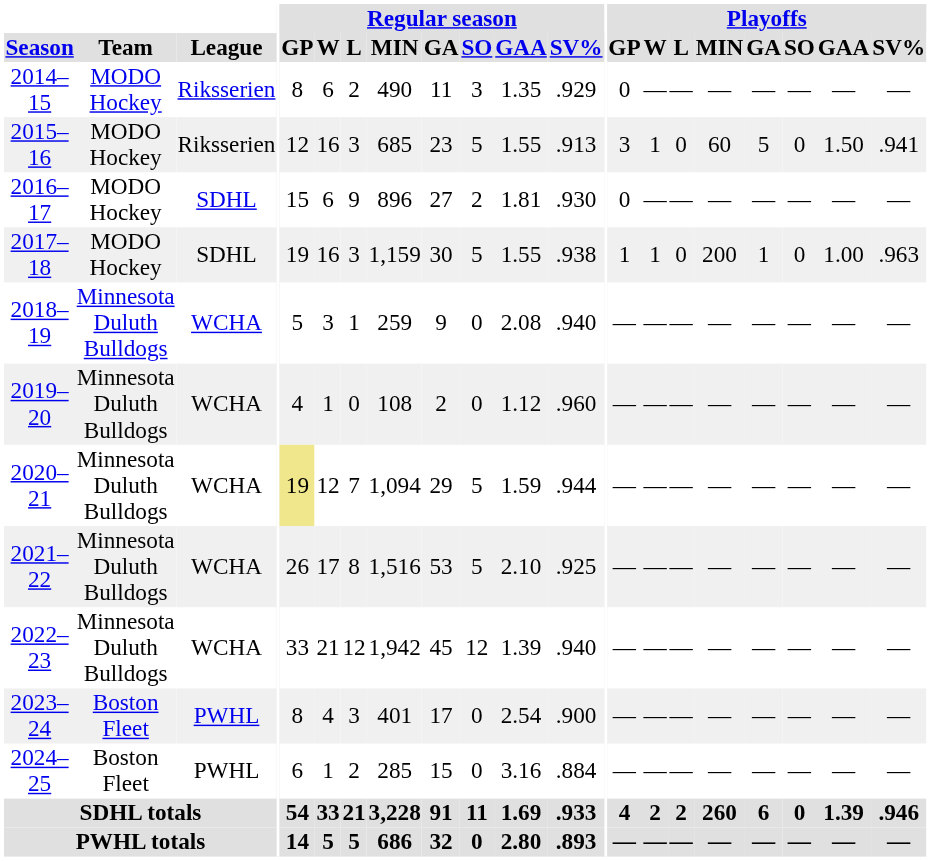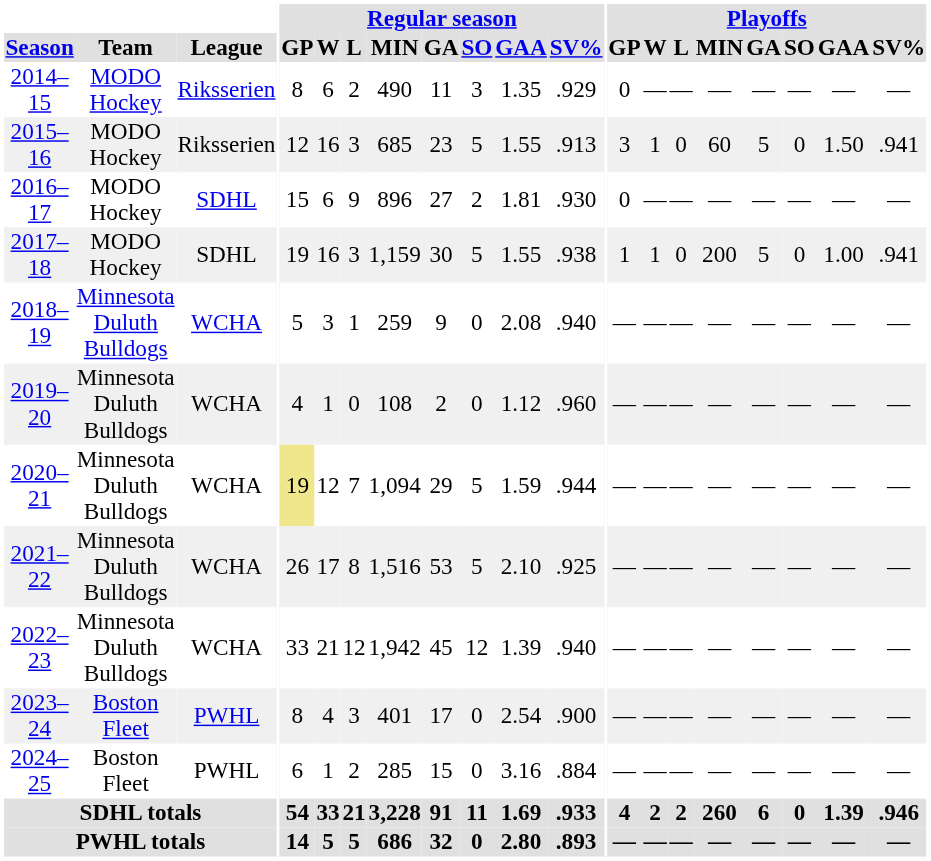 <table border="0" cellpadding="1" cellspacing="0" ID="Table3" style="text-align:center; width:95%;">
 <tr style="background:#e0e0e0;">
 <th colspan="3" style="background:#fff;"></th>
 <th rowspan="99" style="background:#fff;"></th>
 <th colspan="8" style="background:#e0e0e0;"><a href='#'>Regular season</a></th>
 <th rowspan="99" style="background:#fff;"></th>
 <th colspan="8" style="background:#e0e0e0;"><a href='#'>Playoffs</a></th>
 </tr>
 <tr bgcolor="#e0e0e0">
 <th><a href='#'>Season</a></th>
 <th>Team</th>
 <th>League</th>
 <th>GP</th>
 <th>W</th>
 <th>L</th>
 <th>MIN</th>
 <th>GA</th>
 <th><a href='#'>SO</a></th>
 <th><a href='#'>GAA</a></th>
 <th><a href='#'>SV%</a></th>
 <th>GP</th>
 <th>W</th>
 <th>L</th>
 <th>MIN</th>
 <th>GA</th>
 <th>SO</th>
 <th>GAA</th>
 <th>SV%</th>
 </tr>
 <tr>
 <td><a href='#'>2014–15</a></td>
 <td><a href='#'>MODO Hockey</a></td>
 <td><a href='#'>Riksserien</a></td>
 <td>8</td>
 <td>6</td>
 <td>2</td>
 <td>490</td>
 <td>11</td>
 <td>3</td>
 <td>1.35</td>
 <td>.929</td>
 <td>0</td>
 <td>—</td>
 <td>—</td>
 <td>—</td>
 <td>—</td>
 <td>—</td>
 <td>—</td>
 <td>—</td>
 </tr>
 <tr bgcolor="#f0f0f0">
 <td><a href='#'>2015–16</a></td>
 <td>MODO Hockey</td>
 <td>Riksserien</td>
 <td>12</td>
 <td>16</td>
 <td>3</td>
 <td>685</td>
 <td>23</td>
 <td>5</td>
 <td>1.55</td>
 <td>.913</td>
 <td>3</td>
 <td>1</td>
 <td>0</td>
 <td>60</td>
 <td>5</td>
 <td>0</td>
 <td>1.50</td>
 <td>.941</td>
 </tr>
 <tr>
 <td><a href='#'>2016–17</a></td>
 <td>MODO Hockey</td>
 <td><a href='#'>SDHL</a></td>
 <td>15</td>
 <td>6</td>
 <td>9</td>
 <td>896</td>
 <td>27</td>
 <td>2</td>
 <td>1.81</td>
 <td>.930</td>
 <td>0</td>
 <td>—</td>
 <td>—</td>
 <td>—</td>
 <td>—</td>
 <td>—</td>
 <td>—</td>
 <td>—</td>
 </tr>
 <tr bgcolor="#f0f0f0">
 <td><a href='#'>2017–18</a></td>
 <td>MODO Hockey</td>
 <td>SDHL</td>
 <td>19</td>
 <td>16</td>
 <td>3</td>
 <td>1,159</td>
 <td>30</td>
 <td>5</td>
 <td>1.55</td>
 <td>.938</td>
 <td>1</td>
 <td>1</td>
 <td>0</td>
 <td>200</td>
-<td>1</td>
+<td>5</td>
 <td>0</td>
 <td>1.00</td>
-<td>.963</td>
+<td>.941</td>
 </tr>
 <tr>
 <td><a href='#'>2018–19</a></td>
 <td><a href='#'>Minnesota Duluth Bulldogs</a></td>
 <td><a href='#'>WCHA</a></td>
 <td>5</td>
 <td>3</td>
 <td>1</td>
 <td>259</td>
 <td>9</td>
 <td>0</td>
 <td>2.08</td>
 <td>.940</td>
 <td>—</td>
 <td>—</td>
 <td>—</td>
 <td>—</td>
 <td>—</td>
 <td>—</td>
 <td>—</td>
 <td>—</td>
 </tr>
 <tr bgcolor="#f0f0f0">
 <td><a href='#'>2019–20</a></td>
 <td>Minnesota Duluth Bulldogs</td>
 <td>WCHA</td>
 <td>4</td>
 <td>1</td>
 <td>0</td>
 <td>108</td>
 <td>2</td>
 <td>0</td>
 <td>1.12</td>
 <td>.960</td>
 <td>—</td>
 <td>—</td>
 <td>—</td>
 <td>—</td>
 <td>—</td>
 <td>—</td>
 <td>—</td>
 <td>—</td>
 </tr>
 <tr>
 <td><a href='#'>2020–21</a></td>
 <td>Minnesota Duluth Bulldogs</td>
 <td>WCHA</td>
 <td style="background: khaki;">19</td>
 <td>12</td>
 <td>7</td>
 <td>1,094</td>
 <td>29</td>
 <td>5</td>
 <td>1.59</td>
 <td>.944</td>
 <td>—</td>
 <td>—</td>
 <td>—</td>
 <td>—</td>
 <td>—</td>
 <td>—</td>
 <td>—</td>
 <td>—</td>
 </tr>
 <tr bgcolor="#f0f0f0">
 <td><a href='#'>2021–22</a></td>
 <td>Minnesota Duluth Bulldogs</td>
 <td>WCHA</td>
 <td>26</td>
 <td>17</td>
 <td>8</td>
 <td>1,516</td>
 <td>53</td>
 <td>5</td>
 <td>2.10</td>
 <td>.925</td>
 <td>—</td>
 <td>—</td>
 <td>—</td>
 <td>—</td>
 <td>—</td>
 <td>—</td>
 <td>—</td>
 <td>—</td>
 </tr>
 <tr>
 <td><a href='#'>2022–23</a></td>
 <td>Minnesota Duluth Bulldogs</td>
 <td>WCHA</td>
 <td>33</td>
 <td>21</td>
 <td>12</td>
 <td>1,942</td>
 <td>45</td>
 <td>12</td>
 <td>1.39</td>
 <td>.940</td>
 <td>—</td>
 <td>—</td>
 <td>—</td>
 <td>—</td>
 <td>—</td>
 <td>—</td>
 <td>—</td>
 <td>—</td>
 </tr>
 <tr bgcolor="#f0f0f0">
 <td><a href='#'>2023–24</a></td>
 <td><a href='#'>Boston Fleet</a></td>
 <td><a href='#'>PWHL</a></td>
 <td>8</td>
 <td>4</td>
 <td>3</td>
 <td>401</td>
 <td>17</td>
 <td>0</td>
 <td>2.54</td>
 <td>.900</td>
 <td>—</td>
 <td>—</td>
 <td>—</td>
 <td>—</td>
 <td>—</td>
 <td>—</td>
 <td>—</td>
 <td>—</td>
 </tr>
 <tr>
 <td><a href='#'>2024–25</a></td>
 <td>Boston Fleet</td>
 <td>PWHL</td>
 <td>6</td>
 <td>1</td>
 <td>2</td>
 <td>285</td>
 <td>15</td>
 <td>0</td>
 <td>3.16</td>
 <td>.884</td>
 <td>—</td>
 <td>—</td>
 <td>—</td>
 <td>—</td>
 <td>—</td>
 <td>—</td>
 <td>—</td>
 <td>—</td>
 </tr>
 <tr bgcolor="#e0e0e0">
 <th colspan="3">SDHL totals</th>
 <th>54</th>
 <th>33</th>
 <th>21</th>
 <th>3,228</th>
 <th>91</th>
 <th>11</th>
 <th>1.69</th>
 <th>.933</th>
 <th>4</th>
 <th>2</th>
 <th>2</th>
 <th>260</th>
 <th>6</th>
 <th>0</th>
 <th>1.39</th>
 <th>.946</th>
 </tr>
 <tr bgcolor="#e0e0e0">
 <th colspan="3">PWHL totals</th>
 <th>14</th>
 <th>5</th>
 <th>5</th>
 <th>686</th>
 <th>32</th>
 <th>0</th>
 <th>2.80</th>
 <th>.893</th>
 <th>—</th>
 <th>—</th>
 <th>—</th>
 <th>—</th>
 <th>—</th>
 <th>—</th>
 <th>—</th>
 <th>—</th>
 </tr>
 </table>
